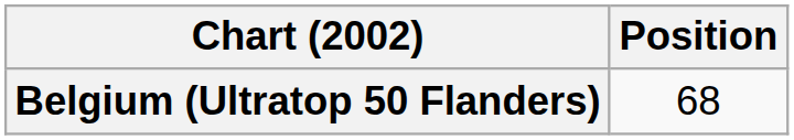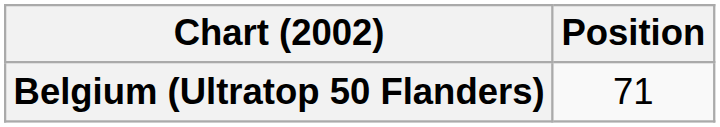 <table class="wikitable plainrowheaders" style="text-align:center">
 <tr>
 <th scope="col">Chart (2002)</th>
 <th scope="col">Position</th>
 </tr>
 <tr>
 <th scope="row">Belgium (Ultratop 50 Flanders)</th>
-<td>68</td>
+<td>71</td>
 </tr>
 </table>
